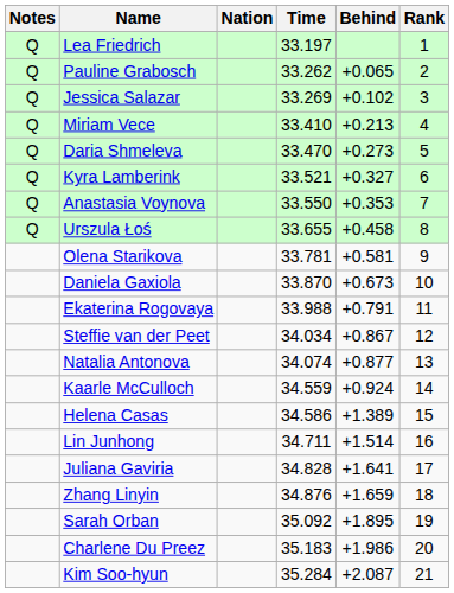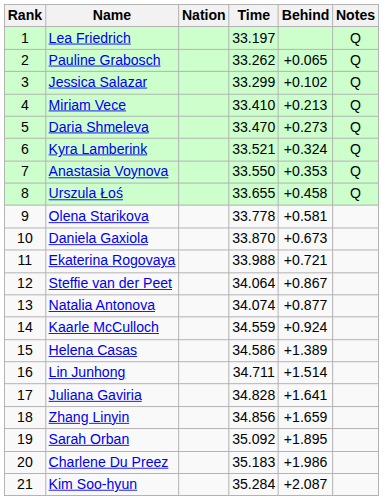 <table class="wikitable sortable" style="text-align:center">
 <tr>
-<th>Notes</th>
+<th>Rank</th>
 <th>Name</th>
 <th>Nation</th>
 <th>Time</th>
 <th>Behind</th>
-<th>Rank</th>
+<th>Notes</th>
 </tr>
 <tr bgcolor=ccffcc>
-<td>Q</td>
+<td>1</td>
 <td align=left><a href='#'>Lea Friedrich</a></td>
 <td align=left></td>
 <td>33.197</td>
 <td></td>
-<td>1</td>
+<td>Q</td>
 </tr>
 <tr bgcolor=ccffcc>
-<td>Q</td>
+<td>2</td>
 <td align=left><a href='#'>Pauline Grabosch</a></td>
 <td align=left></td>
 <td>33.262</td>
 <td>+0.065</td>
-<td>2</td>
+<td>Q</td>
 </tr>
 <tr bgcolor=ccffcc>
-<td>Q</td>
+<td>3</td>
 <td align=left><a href='#'>Jessica Salazar</a></td>
 <td align=left></td>
-<td>33.269</td>
+<td>33.299</td>
 <td>+0.102</td>
-<td>3</td>
+<td>Q</td>
 </tr>
 <tr bgcolor=ccffcc>
-<td>Q</td>
+<td>4</td>
 <td align=left><a href='#'>Miriam Vece</a></td>
 <td align=left></td>
 <td>33.410</td>
 <td>+0.213</td>
-<td>4</td>
+<td>Q</td>
 </tr>
 <tr bgcolor=ccffcc>
-<td>Q</td>
+<td>5</td>
 <td align=left><a href='#'>Daria Shmeleva</a></td>
 <td align=left></td>
 <td>33.470</td>
 <td>+0.273</td>
-<td>5</td>
+<td>Q</td>
 </tr>
 <tr bgcolor=ccffcc>
-<td>Q</td>
+<td>6</td>
 <td align=left><a href='#'>Kyra Lamberink</a></td>
 <td align=left></td>
 <td>33.521</td>
-<td>+0.327</td>
-<td>6</td>
+<td>+0.324</td>
+<td>Q</td>
 </tr>
 <tr bgcolor=ccffcc>
-<td>Q</td>
+<td>7</td>
 <td align=left><a href='#'>Anastasia Voynova</a></td>
 <td align=left></td>
 <td>33.550</td>
 <td>+0.353</td>
-<td>7</td>
+<td>Q</td>
 </tr>
 <tr bgcolor=ccffcc>
-<td>Q</td>
+<td>8</td>
 <td align=left><a href='#'>Urszula Łoś</a></td>
 <td align=left></td>
 <td>33.655</td>
 <td>+0.458</td>
-<td>8</td>
+<td>Q</td>
 </tr>
 <tr>
-<td></td>
+<td>9</td>
 <td align=left><a href='#'>Olena Starikova</a></td>
 <td align=left></td>
-<td>33.781</td>
+<td>33.778</td>
 <td>+0.581</td>
-<td>9</td>
+<td></td>
 </tr>
 <tr>
-<td></td>
+<td>10</td>
 <td align=left><a href='#'>Daniela Gaxiola</a></td>
 <td align=left></td>
 <td>33.870</td>
 <td>+0.673</td>
-<td>10</td>
+<td></td>
 </tr>
 <tr>
-<td></td>
+<td>11</td>
 <td align=left><a href='#'>Ekaterina Rogovaya</a></td>
 <td align=left></td>
 <td>33.988</td>
-<td>+0.791</td>
-<td>11</td>
+<td>+0.721</td>
+<td></td>
 </tr>
 <tr>
-<td></td>
+<td>12</td>
 <td align=left><a href='#'>Steffie van der Peet</a></td>
 <td align=left></td>
-<td>34.034</td>
+<td>34.064</td>
 <td>+0.867</td>
-<td>12</td>
+<td></td>
 </tr>
 <tr>
-<td></td>
+<td>13</td>
 <td align=left><a href='#'>Natalia Antonova</a></td>
 <td align=left></td>
 <td>34.074</td>
 <td>+0.877</td>
-<td>13</td>
+<td></td>
 </tr>
 <tr>
-<td></td>
+<td>14</td>
 <td align=left><a href='#'>Kaarle McCulloch</a></td>
 <td align=left></td>
 <td>34.559</td>
 <td>+0.924</td>
-<td>14</td>
+<td></td>
 </tr>
 <tr>
-<td></td>
+<td>15</td>
 <td align=left><a href='#'>Helena Casas</a></td>
 <td align=left></td>
 <td>34.586</td>
 <td>+1.389</td>
-<td>15</td>
+<td></td>
 </tr>
 <tr>
-<td></td>
+<td>16</td>
 <td align=left><a href='#'>Lin Junhong</a></td>
 <td align=left></td>
 <td>34.711</td>
 <td>+1.514</td>
-<td>16</td>
+<td></td>
 </tr>
 <tr>
-<td></td>
+<td>17</td>
 <td align=left><a href='#'>Juliana Gaviria</a></td>
 <td align=left></td>
 <td>34.828</td>
 <td>+1.641</td>
-<td>17</td>
+<td></td>
 </tr>
 <tr>
-<td></td>
+<td>18</td>
 <td align=left><a href='#'>Zhang Linyin</a></td>
 <td align=left></td>
-<td>34.876</td>
+<td>34.856</td>
 <td>+1.659</td>
-<td>18</td>
+<td></td>
 </tr>
 <tr>
-<td></td>
+<td>19</td>
 <td align=left><a href='#'>Sarah Orban</a></td>
 <td align=left></td>
 <td>35.092</td>
 <td>+1.895</td>
-<td>19</td>
+<td></td>
 </tr>
 <tr>
-<td></td>
+<td>20</td>
 <td align=left><a href='#'>Charlene Du Preez</a></td>
 <td align=left></td>
 <td>35.183</td>
 <td>+1.986</td>
-<td>20</td>
+<td></td>
 </tr>
 <tr>
-<td></td>
+<td>21</td>
 <td align=left><a href='#'>Kim Soo-hyun</a></td>
 <td align=left></td>
 <td>35.284</td>
 <td>+2.087</td>
-<td>21</td>
+<td></td>
 </tr>
 </table>
